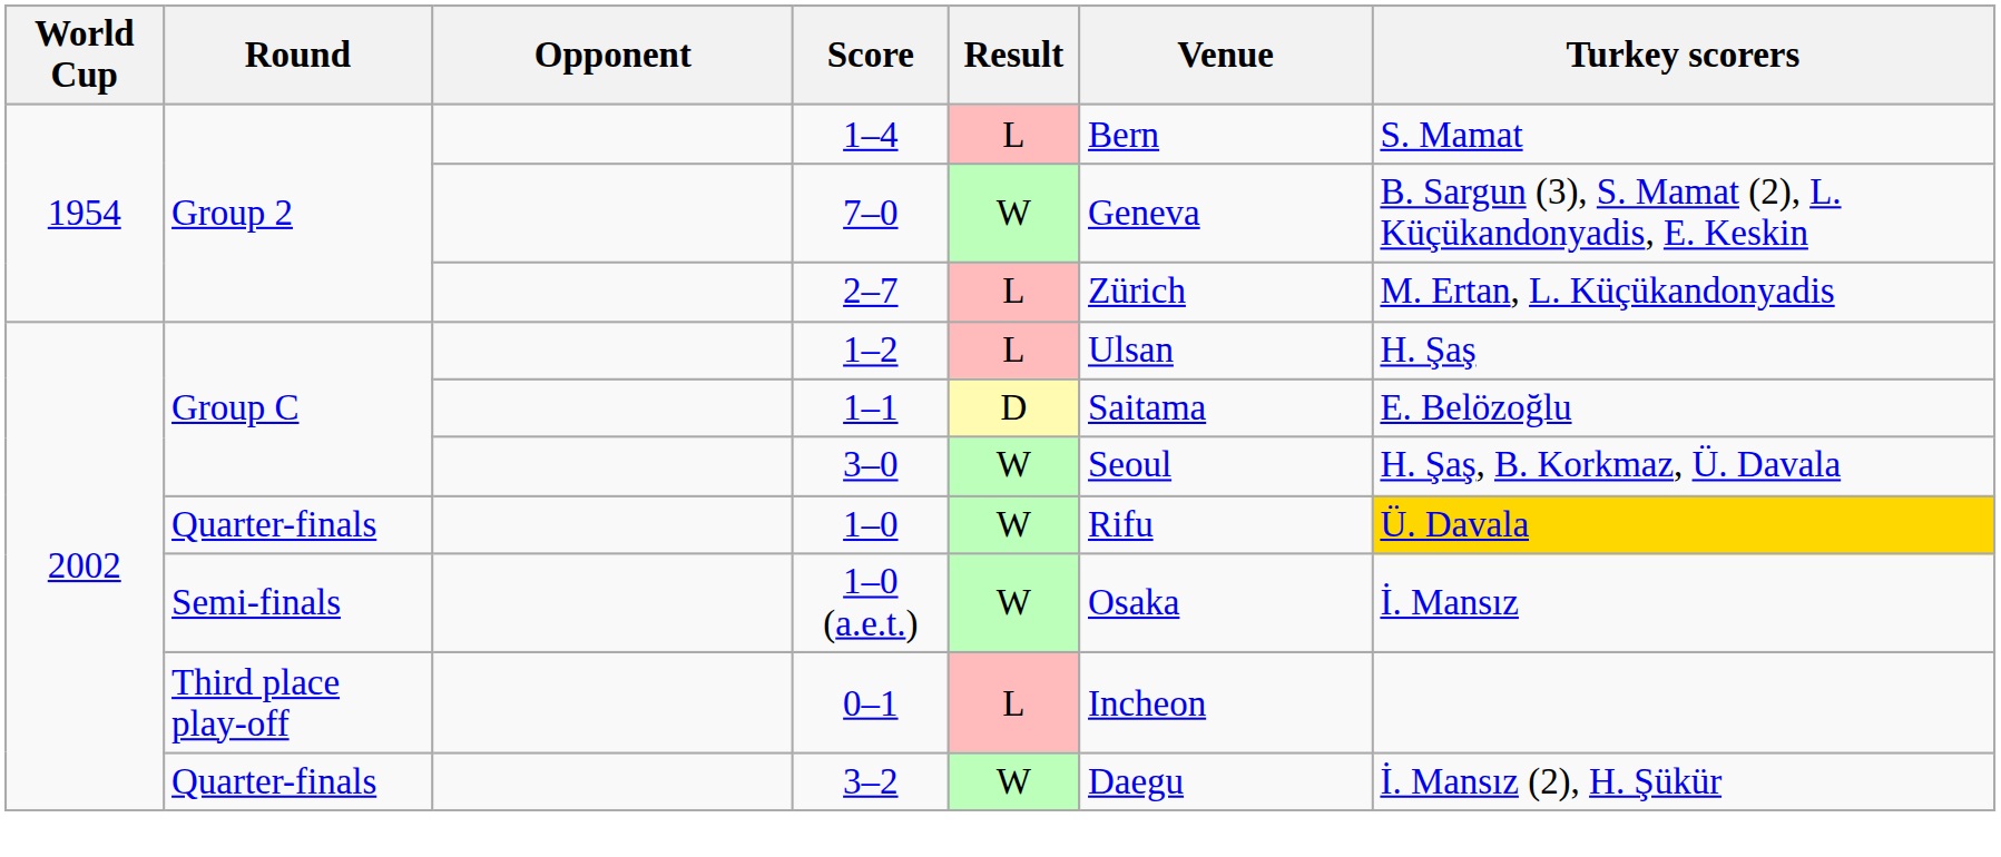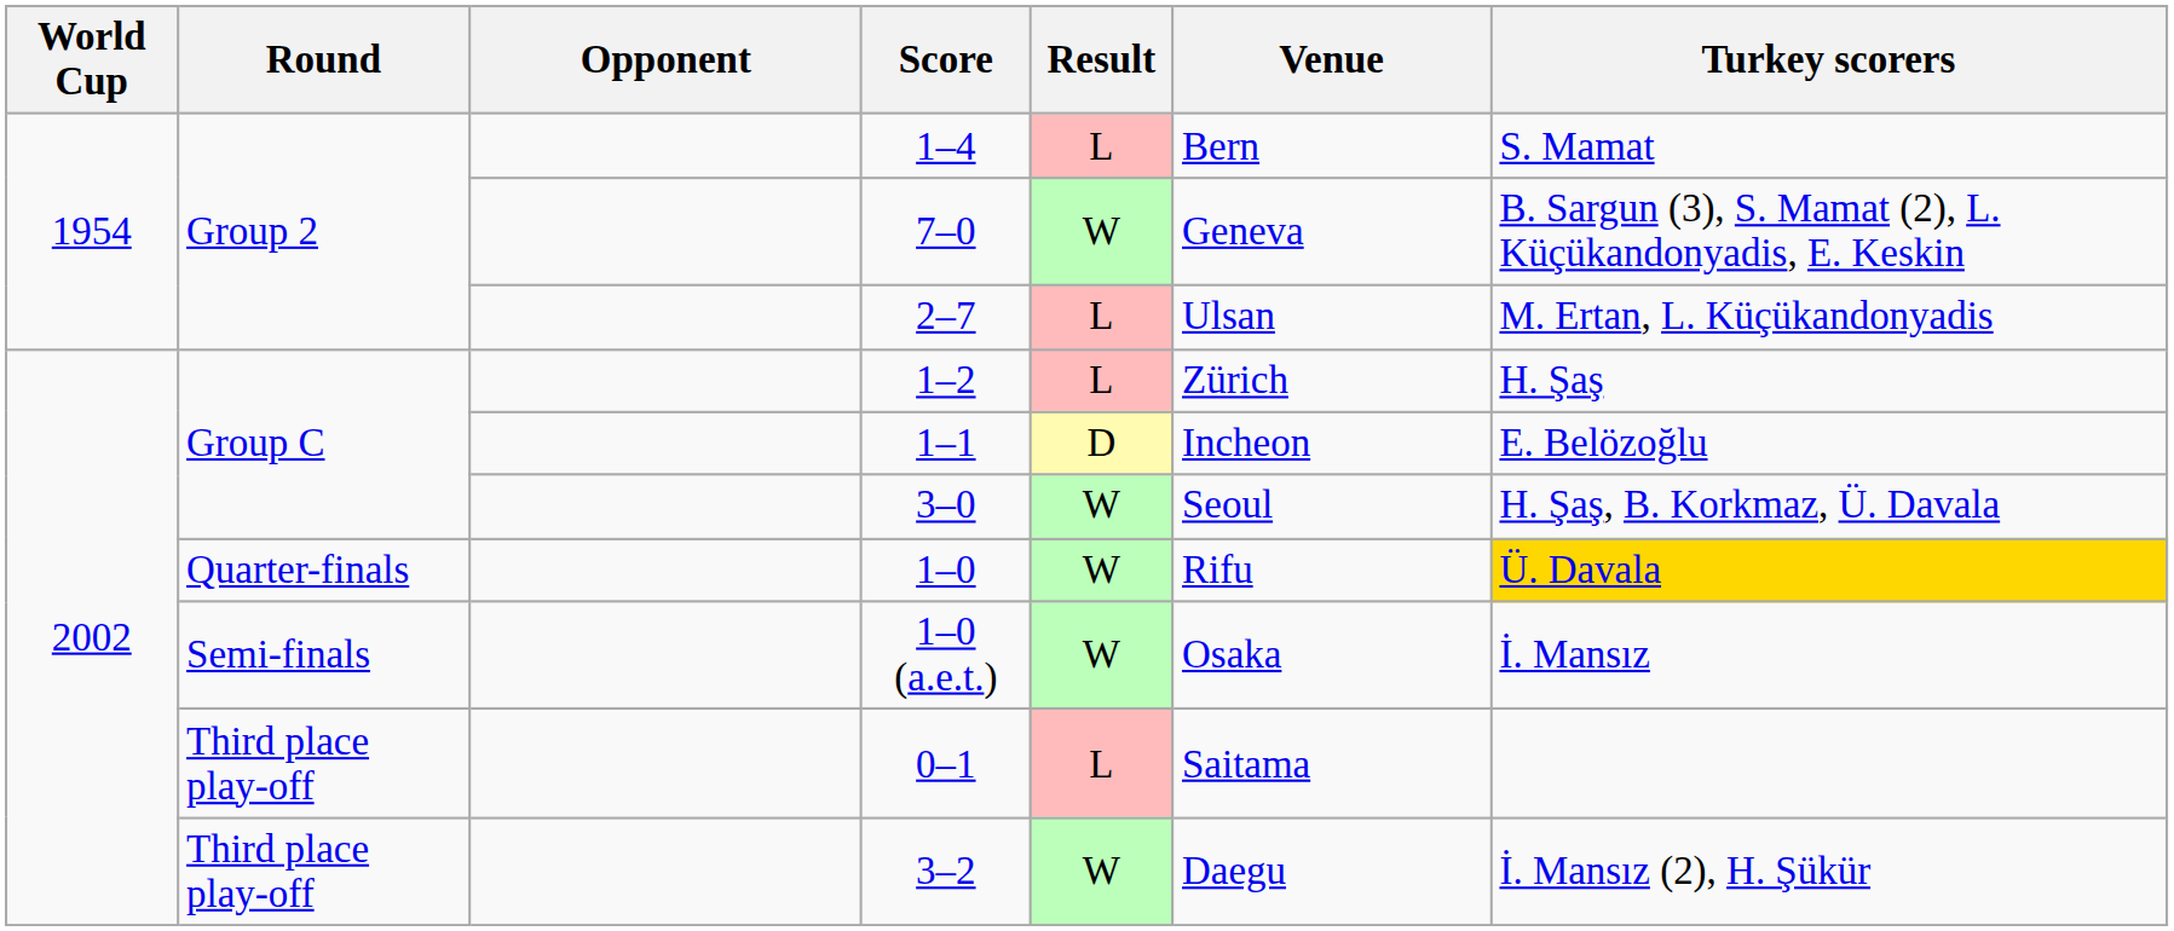 <table class="wikitable sortable" style="text-align:left;">
 <tr>
 <th>World Cup</th>
 <th width=110>Round</th>
 <th width=150>Opponent</th>
 <th width=60>Score</th>
 <th width=50>Result</th>
 <th width=120>Venue</th>
 <th>Turkey scorers</th>
 </tr>
 <tr>
 <td rowspan="3" align=center> <a href='#'>1954</a></td>
 <td rowspan="3"><a href='#'>Group 2</a></td>
 <td></td>
 <td align=center><a href='#'>1–4</a></td>
 <td align=center bgcolor="#ffbbbb">L</td>
 <td><a href='#'>Bern</a></td>
 <td><a href='#'>S. Mamat</a></td>
 </tr>
 <tr>
 <td></td>
 <td align=center><a href='#'>7–0</a></td>
 <td align=center bgcolor="#bbffbb">W</td>
 <td><a href='#'>Geneva</a></td>
 <td><a href='#'>B. Sargun</a> (3), <a href='#'>S. Mamat</a> (2), <a href='#'>L. Küçükandonyadis</a>, <a href='#'>E. Keskin</a></td>
 </tr>
 <tr>
 <td></td>
 <td align=center><a href='#'>2–7</a></td>
 <td align=center bgcolor="#ffbbbb">L</td>
-<td><a href='#'>Zürich</a></td>
+<td><a href='#'>Ulsan</a></td>
 <td><a href='#'>M. Ertan</a>, <a href='#'>L. Küçükandonyadis</a></td>
 </tr>
 <tr>
 <td rowspan="7" align=center>  <a href='#'>2002</a></td>
 <td rowspan="3"><a href='#'>Group C</a></td>
 <td></td>
 <td align=center><a href='#'>1–2</a></td>
 <td align=center bgcolor="#ffbbbb">L</td>
-<td><a href='#'>Ulsan</a></td>
+<td><a href='#'>Zürich</a></td>
 <td><a href='#'>H. Şaş</a></td>
 </tr>
 <tr>
 <td></td>
 <td align=center><a href='#'>1–1</a></td>
 <td align=center bgcolor="#fffbb">D</td>
-<td><a href='#'>Saitama</a></td>
+<td><a href='#'>Incheon</a></td>
 <td><a href='#'>E. Belözoğlu</a></td>
 </tr>
 <tr>
 <td></td>
 <td align=center><a href='#'>3–0</a></td>
 <td align=center bgcolor="#bbffbb">W</td>
 <td><a href='#'>Seoul</a></td>
 <td><a href='#'>H. Şaş</a>, <a href='#'>B. Korkmaz</a>, <a href='#'>Ü. Davala</a></td>
 </tr>
 <tr>
 <td rowspan="1"><a href='#'>Quarter-finals</a></td>
 <td></td>
 <td align=center><a href='#'>1–0</a></td>
 <td align=center bgcolor="#bbffbb">W</td>
 <td><a href='#'>Rifu</a></td>
 <td style="background: gold;"><a href='#'>Ü. Davala</a></td>
 </tr>
 <tr>
 <td rowspan="1"><a href='#'>Semi-finals</a></td>
 <td></td>
 <td align=center><a href='#'>1–0</a> (<a href='#'>a.e.t.</a>)</td>
 <td align=center bgcolor="#bbffbb">W</td>
 <td><a href='#'>Osaka</a></td>
 <td><a href='#'>İ. Mansız</a></td>
 </tr>
 <tr>
 <td rowspan="1"><a href='#'>Third place play-off</a></td>
 <td></td>
 <td align=center><a href='#'>0–1</a></td>
 <td align=center bgcolor="#ffbbbb">L</td>
-<td><a href='#'>Incheon</a></td>
+<td><a href='#'>Saitama</a></td>
 <td></td>
 </tr>
 <tr>
-<td rowspan="1"><a href='#'>Quarter-finals</a></td>
+<td rowspan="1"><a href='#'>Third place play-off</a></td>
 <td></td>
 <td align=center><a href='#'>3–2</a></td>
 <td align=center bgcolor="#bbffbb">W</td>
 <td><a href='#'>Daegu</a></td>
 <td><a href='#'>İ. Mansız</a> (2), <a href='#'>H. Şükür</a></td>
 </tr>
 </table>
